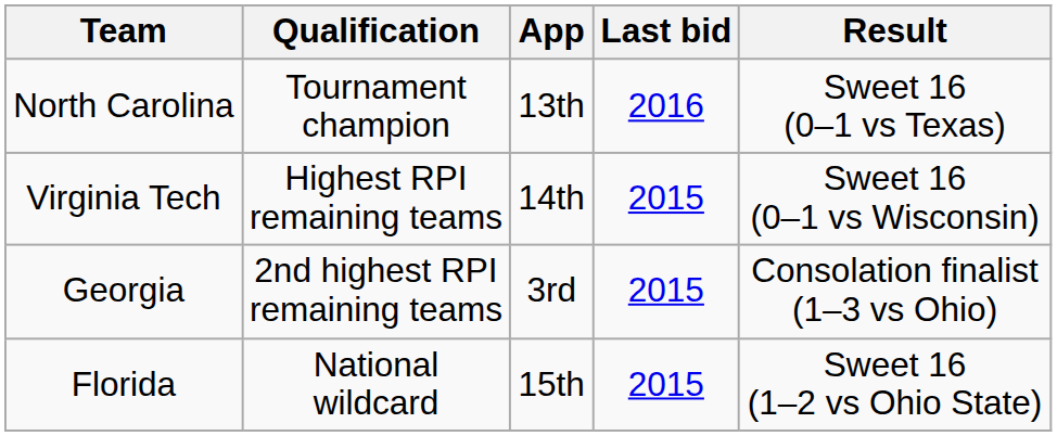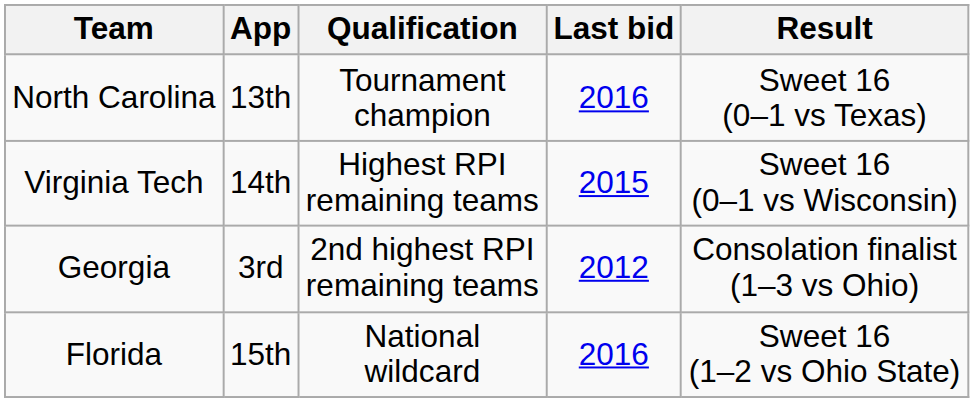 <table class="wikitable sortable" style="text-align:center">
 <tr>
 <th>Team</th>
+<th>App</th>
 <th>Qualification</th>
-<th>App</th>
 <th>Last bid</th>
 <th>Result</th>
 </tr>
 <tr>
 <td>North Carolina</td>
+<td>13th</td>
 <td>Tournament<br>champion</td>
-<td>13th</td>
 <td><a href='#'>2016</a></td>
 <td>Sweet 16<br>(0–1 vs Texas)</td>
 </tr>
 <tr>
 <td>Virginia Tech</td>
+<td>14th</td>
 <td>Highest RPI<br>remaining teams</td>
-<td>14th</td>
 <td><a href='#'>2015</a></td>
 <td>Sweet 16<br>(0–1 vs Wisconsin)</td>
 </tr>
 <tr>
 <td>Georgia</td>
+<td>3rd</td>
 <td>2nd highest RPI<br>remaining teams</td>
-<td>3rd</td>
-<td><a href='#'>2015</a></td>
+<td><a href='#'>2012</a></td>
 <td>Consolation finalist<br>(1–3 vs Ohio)</td>
 </tr>
 <tr>
 <td>Florida</td>
+<td>15th</td>
 <td>National<br>wildcard</td>
-<td>15th</td>
-<td><a href='#'>2015</a></td>
+<td><a href='#'>2016</a></td>
 <td>Sweet 16<br>(1–2 vs Ohio State)</td>
 </tr>
 </table>
